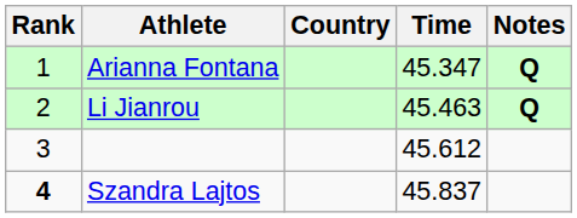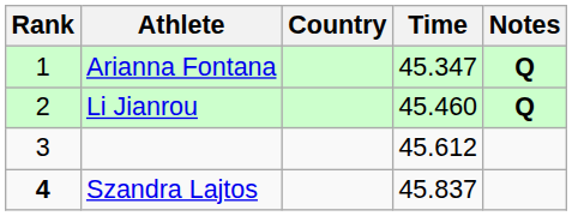 <table class="wikitable sortable" style="text-align:center">
 <tr>
 <th>Rank</th>
 <th>Athlete</th>
 <th>Country</th>
 <th>Time</th>
 <th>Notes</th>
 </tr>
 <tr bgcolor="#ccffcc">
 <td>1</td>
 <td align=left><a href='#'>Arianna Fontana</a></td>
 <td align=left></td>
 <td>45.347</td>
 <td><strong>Q</strong></td>
 </tr>
 <tr bgcolor="#ccffcc">
 <td>2</td>
 <td align=left><a href='#'>Li Jianrou</a></td>
 <td align=left></td>
-<td>45.463</td>
+<td>45.460</td>
 <td><strong>Q</strong></td>
 </tr>
 <tr>
 <td>3</td>
 <td align=left></td>
 <td align=left></td>
 <td>45.612</td>
 <td></td>
 </tr>
 <tr>
 <td><strong>4</strong></td>
 <td align=left><a href='#'>Szandra Lajtos</a></td>
 <td align=left></td>
 <td>45.837</td>
 <td></td>
 </tr>
 </table>
